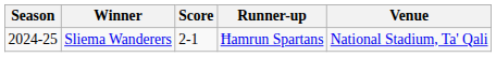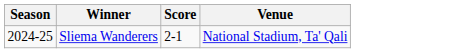 <table class="wikitable">
 <tr>
 <th>Season</th>
 <th>Winner</th>
 <th>Score</th>
-<th>Runner-up</th>
 <th>Venue</th>
 </tr>
 <tr>
 <td>2024-25</td>
 <td><a href='#'>Sliema Wanderers</a></td>
 <td>2-1</td>
-<td><a href='#'>Ħamrun Spartans</a></td>
 <td><a href='#'>National Stadium, Ta' Qali</a></td>
 </tr>
 </table>
